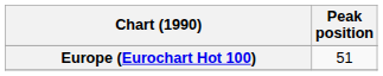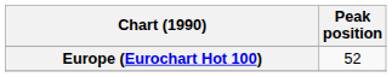 <table class="wikitable plainrowheaders">
 <tr>
 <th style="width:20em;">Chart (1990)</th>
 <th>Peak<br>position</th>
 </tr>
 <tr>
 </tr>
 <tr>
 <th scope="row">Europe (<a href='#'>Eurochart Hot 100</a>)</th>
-<td align="center">51</td>
+<td align="center">52</td>
 </tr>
 <tr>
 </tr>
 <tr>
 </tr>
 <tr>
 </tr>
 </table>
